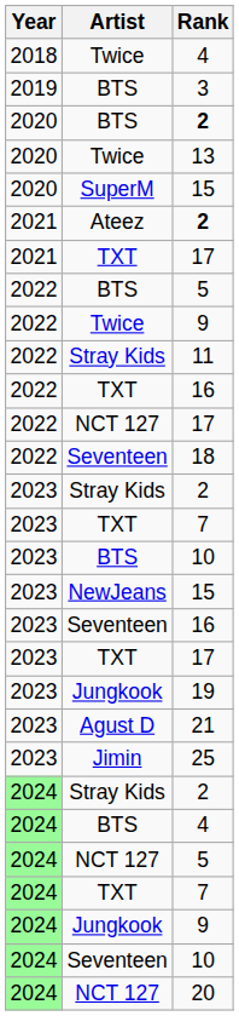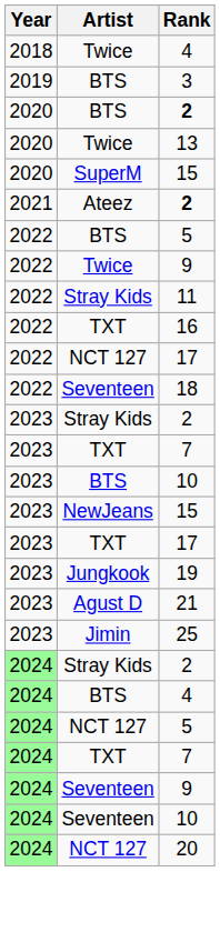 <table class="wikitable sortable" style="text-align:center">
 <tr>
 <th>Year</th>
 <th>Artist</th>
 <th>Rank</th>
 </tr>
 <tr>
 <td>2018</td>
 <td>Twice</td>
 <td>4</td>
 </tr>
 <tr>
 <td>2019</td>
 <td>BTS</td>
 <td>3</td>
 </tr>
 <tr>
 <td>2020</td>
 <td>BTS</td>
 <td><span><strong>2</strong></span></td>
 </tr>
 <tr>
 <td>2020</td>
 <td>Twice</td>
 <td>13</td>
 </tr>
 <tr>
 <td>2020</td>
 <td><a href='#'>SuperM</a></td>
 <td>15</td>
 </tr>
 <tr>
 <td>2021</td>
 <td>Ateez</td>
 <td><span><strong>2</strong></span></td>
-</tr>
-<tr>
-<td>2021</td>
-<td><a href='#'>TXT</a></td>
-<td>17</td>
 </tr>
 <tr>
 <td>2022</td>
 <td>BTS</td>
 <td>5</td>
 </tr>
 <tr>
 <td>2022</td>
 <td><a href='#'>Twice</a></td>
 <td>9</td>
 </tr>
 <tr>
 <td>2022</td>
 <td><a href='#'>Stray Kids</a></td>
 <td>11</td>
 </tr>
 <tr>
 <td>2022</td>
 <td>TXT</td>
 <td>16</td>
 </tr>
 <tr>
 <td>2022</td>
 <td>NCT 127</td>
 <td>17</td>
 </tr>
 <tr>
 <td>2022</td>
 <td><a href='#'>Seventeen</a></td>
 <td>18</td>
 </tr>
 <tr>
 <td>2023</td>
 <td>Stray Kids</td>
 <td>2</td>
 </tr>
 <tr>
 <td>2023</td>
 <td>TXT</td>
 <td>7</td>
 </tr>
 <tr>
 <td>2023</td>
 <td><a href='#'>BTS</a></td>
 <td>10</td>
 </tr>
 <tr>
 <td>2023</td>
 <td><a href='#'>NewJeans</a></td>
 <td>15</td>
 </tr>
 <tr>
 <td>2023</td>
-<td>Seventeen</td>
-<td>16</td>
-</tr>
-<tr>
-<td>2023</td>
 <td>TXT</td>
 <td>17</td>
 </tr>
 <tr>
 <td>2023</td>
 <td><a href='#'>Jungkook</a></td>
 <td>19</td>
 </tr>
 <tr>
 <td>2023</td>
 <td><a href='#'>Agust D</a></td>
 <td>21</td>
 </tr>
 <tr>
 <td>2023</td>
 <td><a href='#'>Jimin</a></td>
 <td>25</td>
 </tr>
 <tr>
 <td style="background:palegreen">2024</td>
 <td>Stray Kids</td>
 <td>2</td>
 </tr>
 <tr>
 <td style="background:palegreen">2024</td>
 <td>BTS</td>
 <td>4</td>
 </tr>
 <tr>
 <td style="background:palegreen">2024</td>
 <td>NCT 127</td>
 <td>5</td>
 </tr>
 <tr>
 <td style="background:palegreen">2024</td>
 <td>TXT</td>
 <td>7</td>
 </tr>
 <tr>
 <td style="background:palegreen">2024</td>
-<td><a href='#'>Jungkook</a></td>
+<td><a href='#'>Seventeen</a></td>
 <td>9</td>
 </tr>
 <tr>
 <td style="background:palegreen">2024</td>
 <td>Seventeen</td>
 <td>10</td>
 </tr>
 <tr>
 <td style="background:palegreen">2024</td>
 <td><a href='#'>NCT 127</a></td>
 <td>20</td>
 </tr>
 </table>
